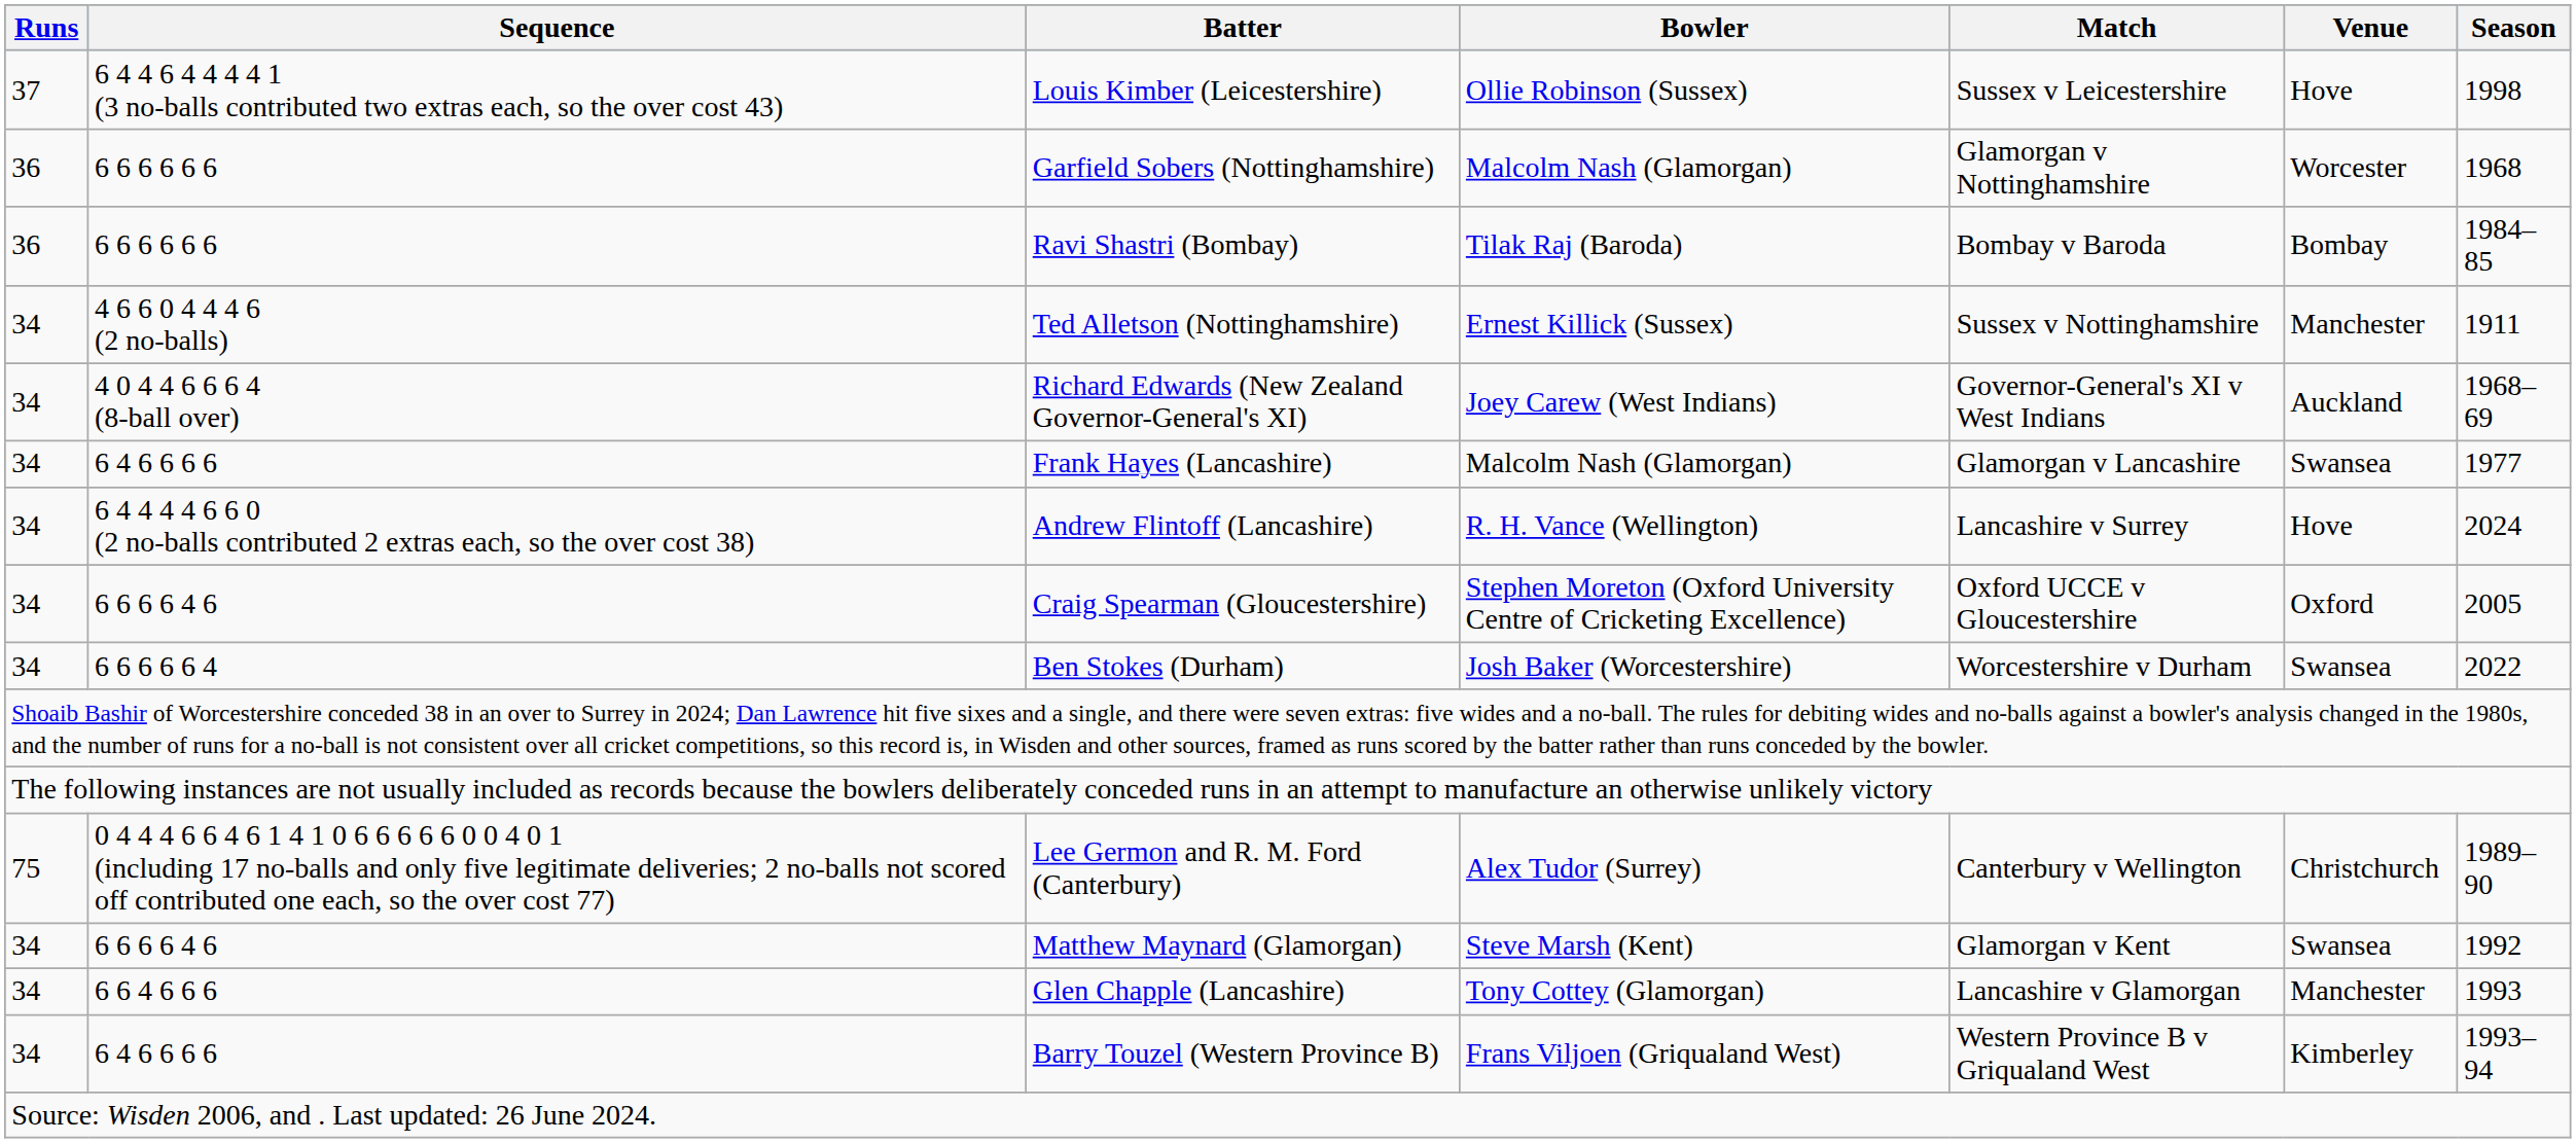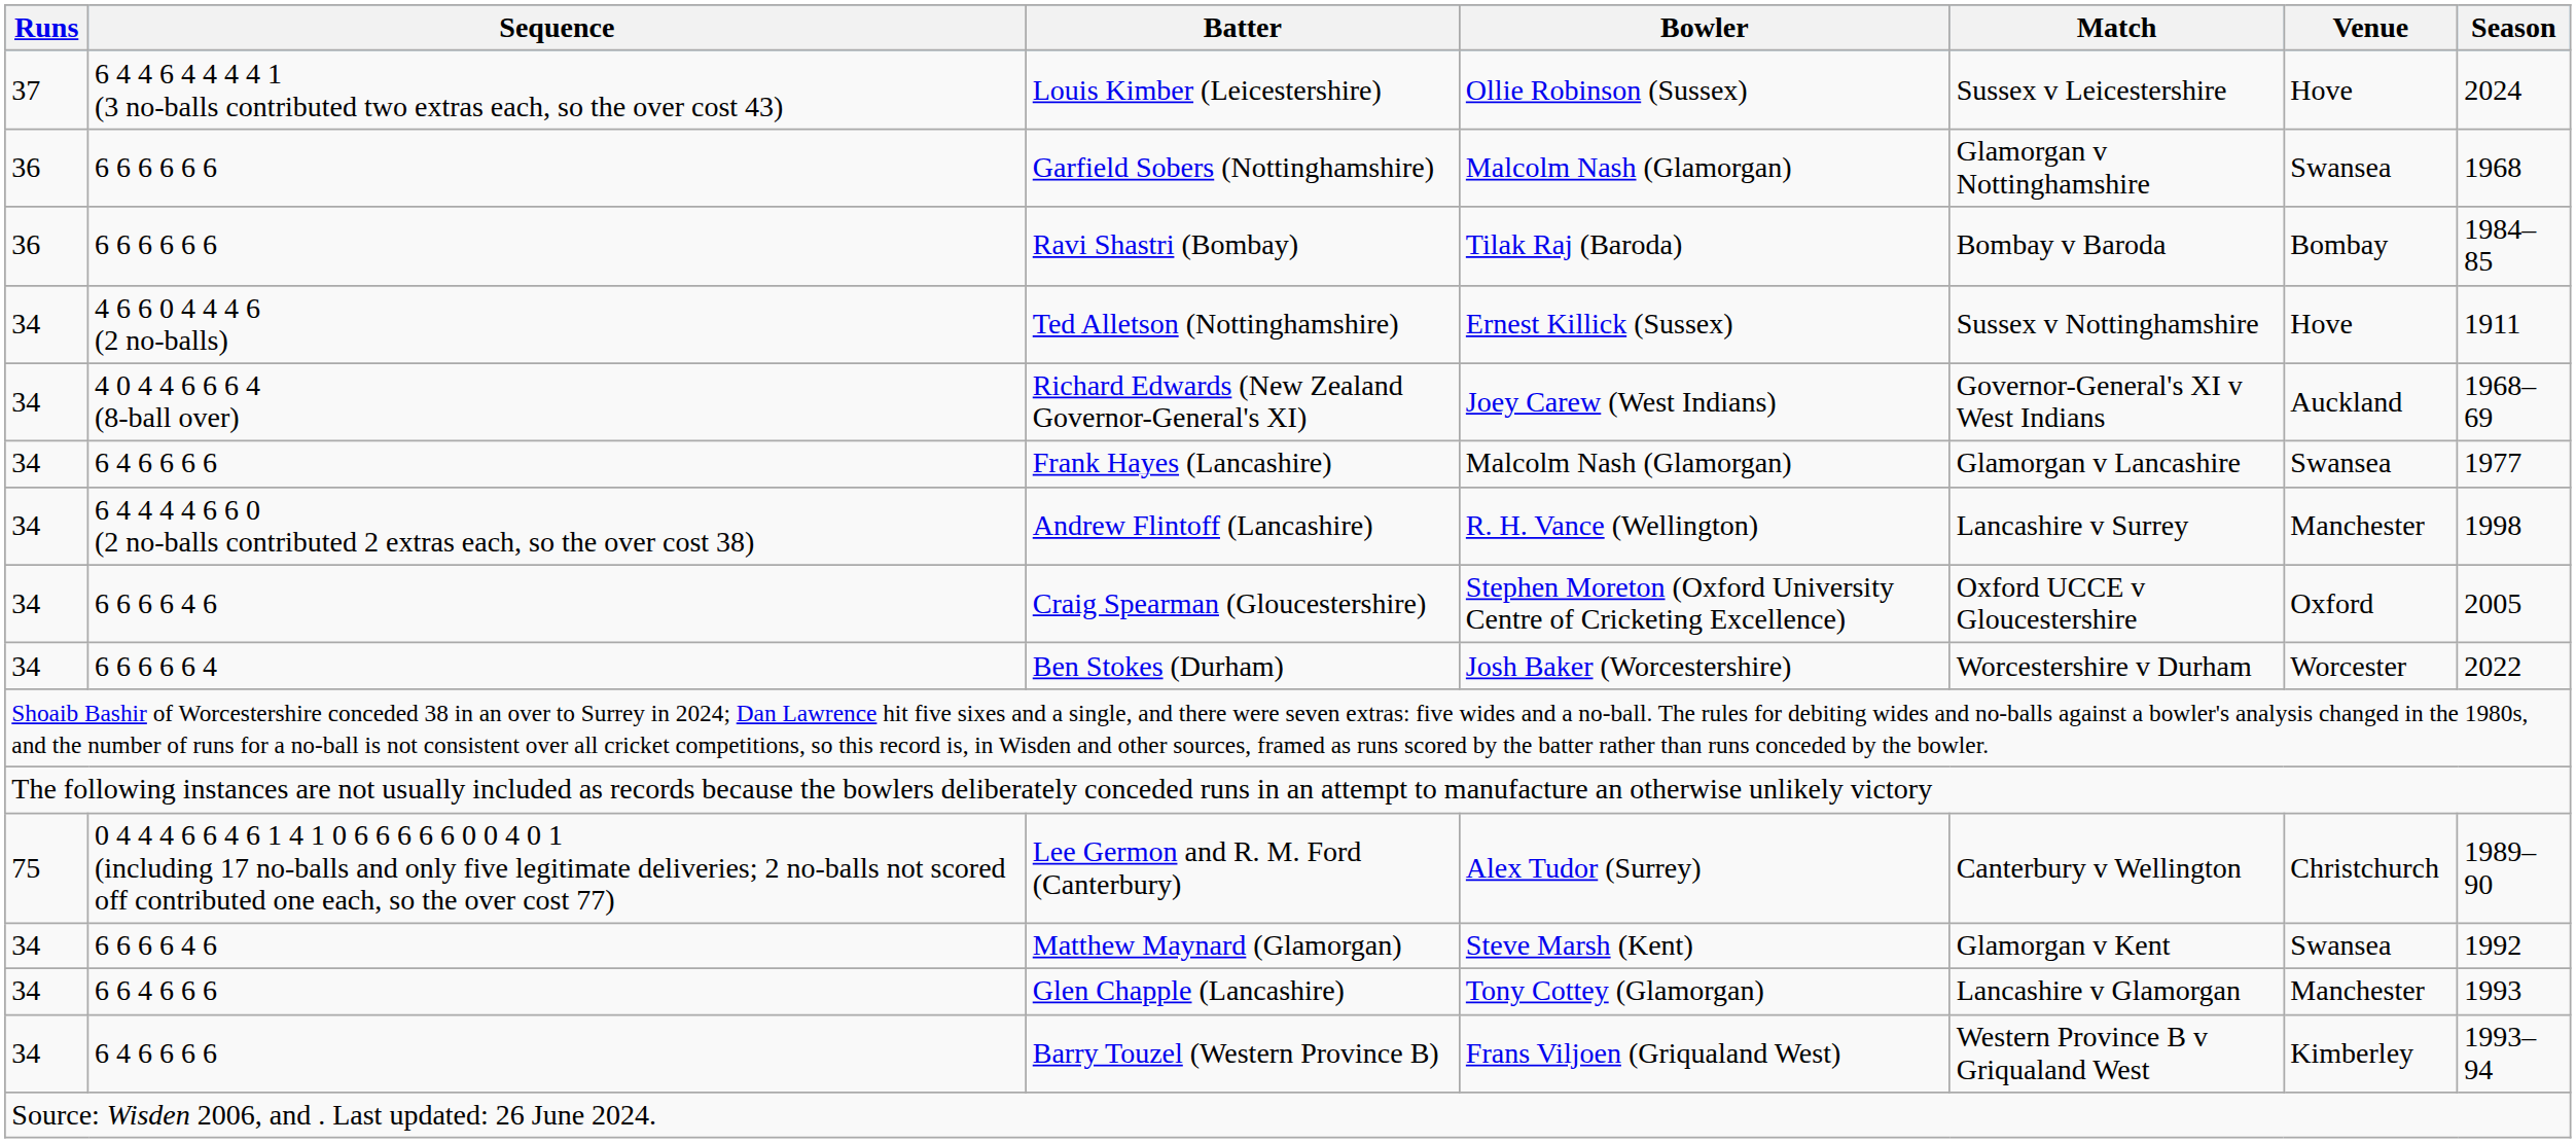 <table class="wikitable" style="width:90%;">
 <tr style="background:#87cefa;">
 <th><a href='#'>Runs</a></th>
 <th>Sequence</th>
 <th>Batter</th>
 <th>Bowler</th>
 <th>Match</th>
 <th>Venue</th>
 <th>Season</th>
 </tr>
 <tr>
 <td>37</td>
 <td>6 4 4 6 4 4 4 4 1<br>(3 no-balls contributed two extras each, so the over cost 43)</td>
 <td><a href='#'>Louis Kimber</a> (Leicestershire)</td>
 <td><a href='#'>Ollie Robinson</a> (Sussex)</td>
 <td>Sussex v Leicestershire</td>
 <td>Hove</td>
-<td>1998</td>
+<td>2024</td>
 </tr>
 <tr>
 <td>36</td>
 <td>6 6 6 6 6 6</td>
 <td><a href='#'>Garfield Sobers</a> (Nottinghamshire)</td>
 <td><a href='#'>Malcolm Nash</a> (Glamorgan)</td>
 <td>Glamorgan v Nottinghamshire</td>
-<td>Worcester</td>
+<td>Swansea</td>
 <td>1968</td>
 </tr>
 <tr>
 <td>36</td>
 <td>6 6 6 6 6 6</td>
 <td><a href='#'>Ravi Shastri</a> (Bombay)</td>
 <td><a href='#'>Tilak Raj</a> (Baroda)</td>
 <td>Bombay v Baroda</td>
 <td>Bombay</td>
 <td>1984–85</td>
 </tr>
 <tr>
 <td>34</td>
 <td>4 6 6 0 4 4 4 6<br>(2 no-balls)</td>
 <td><a href='#'>Ted Alletson</a> (Nottinghamshire)</td>
 <td><a href='#'>Ernest Killick</a> (Sussex)</td>
 <td>Sussex v Nottinghamshire</td>
-<td>Manchester</td>
+<td>Hove</td>
 <td>1911</td>
 </tr>
 <tr>
 <td>34</td>
 <td>4 0 4 4 6 6 6 4 <br>(8-ball over)</td>
 <td><a href='#'>Richard Edwards</a> (New Zealand Governor-General's XI)</td>
 <td><a href='#'>Joey Carew</a> (West Indians)</td>
 <td>Governor-General's XI v West Indians</td>
 <td>Auckland</td>
 <td>1968–69</td>
 </tr>
 <tr>
 <td>34</td>
 <td>6 4 6 6 6 6</td>
 <td><a href='#'>Frank Hayes</a> (Lancashire)</td>
 <td>Malcolm Nash (Glamorgan)</td>
 <td>Glamorgan v Lancashire</td>
 <td>Swansea</td>
 <td>1977</td>
 </tr>
 <tr>
 <td>34</td>
 <td>6 4 4 4 4 6 6 0<br>(2 no-balls contributed 2 extras each, so the over cost 38)</td>
 <td><a href='#'>Andrew Flintoff</a> (Lancashire)</td>
 <td><a href='#'>R. H. Vance</a> (Wellington)</td>
 <td>Lancashire v Surrey</td>
-<td>Hove</td>
-<td>2024</td>
+<td>Manchester</td>
+<td>1998</td>
 </tr>
 <tr>
 <td>34</td>
 <td>6 6 6 6 4 6</td>
 <td><a href='#'>Craig Spearman</a> (Gloucestershire)</td>
 <td><a href='#'>Stephen Moreton</a> (Oxford University Centre of Cricketing Excellence)</td>
 <td>Oxford UCCE v Gloucestershire</td>
 <td>Oxford</td>
 <td>2005</td>
 </tr>
 <tr>
 <td>34</td>
 <td>6 6 6 6 6 4</td>
 <td><a href='#'>Ben Stokes</a> (Durham)</td>
 <td><a href='#'>Josh Baker</a> (Worcestershire)</td>
 <td>Worcestershire v Durham </td>
-<td>Swansea</td>
+<td>Worcester</td>
 <td>2022</td>
 </tr>
 <tr>
 <td colspan=7><small><a href='#'>Shoaib Bashir</a> of Worcestershire conceded 38 in an over to Surrey in 2024; <a href='#'>Dan Lawrence</a> hit five sixes and a single, and there were seven extras: five wides and a no-ball. The rules for debiting wides and no-balls against a bowler's analysis changed in the 1980s, and the number of runs for a no-ball is not consistent over all cricket competitions, so this record is, in Wisden and other sources, framed as runs scored by the batter rather than runs conceded by the bowler.</small></td>
 </tr>
 <tr>
 <td colspan=7>The following instances are not usually included as records because the bowlers deliberately conceded runs in an attempt to manufacture an otherwise unlikely victory</td>
 </tr>
 <tr>
 <td>75</td>
 <td>0 4 4 4 6 6 4 6 1 4 1 0 6 6 6 6 6 0 0 4 0 1<br>(including 17 no-balls and only five legitimate deliveries; 2 no-balls not scored off contributed one each, so the over cost 77)</td>
 <td><a href='#'>Lee Germon</a> and R. M. Ford (Canterbury)</td>
 <td><a href='#'>Alex Tudor</a> (Surrey)</td>
 <td>Canterbury v Wellington</td>
 <td>Christchurch</td>
 <td>1989–90</td>
 </tr>
 <tr>
 <td>34</td>
 <td>6 6 6 6 4 6</td>
 <td><a href='#'>Matthew Maynard</a> (Glamorgan)</td>
 <td><a href='#'>Steve Marsh</a> (Kent)</td>
 <td>Glamorgan v Kent</td>
 <td>Swansea</td>
 <td>1992</td>
 </tr>
 <tr>
 <td>34</td>
 <td>6 6 4 6 6 6</td>
 <td><a href='#'>Glen Chapple</a> (Lancashire)</td>
 <td><a href='#'>Tony Cottey</a> (Glamorgan)</td>
 <td>Lancashire v Glamorgan</td>
 <td>Manchester</td>
 <td>1993</td>
 </tr>
 <tr>
 <td>34</td>
 <td>6 4 6 6 6 6</td>
 <td><a href='#'>Barry Touzel</a> (Western Province B)</td>
 <td><a href='#'>Frans Viljoen</a> (Griqualand West)</td>
 <td>Western Province B v Griqualand West</td>
 <td>Kimberley</td>
 <td>1993–94</td>
 </tr>
 <tr>
 <td colspan=7>Source: <em>Wisden</em> 2006, and . Last updated: 26 June 2024.</td>
 </tr>
 </table>
